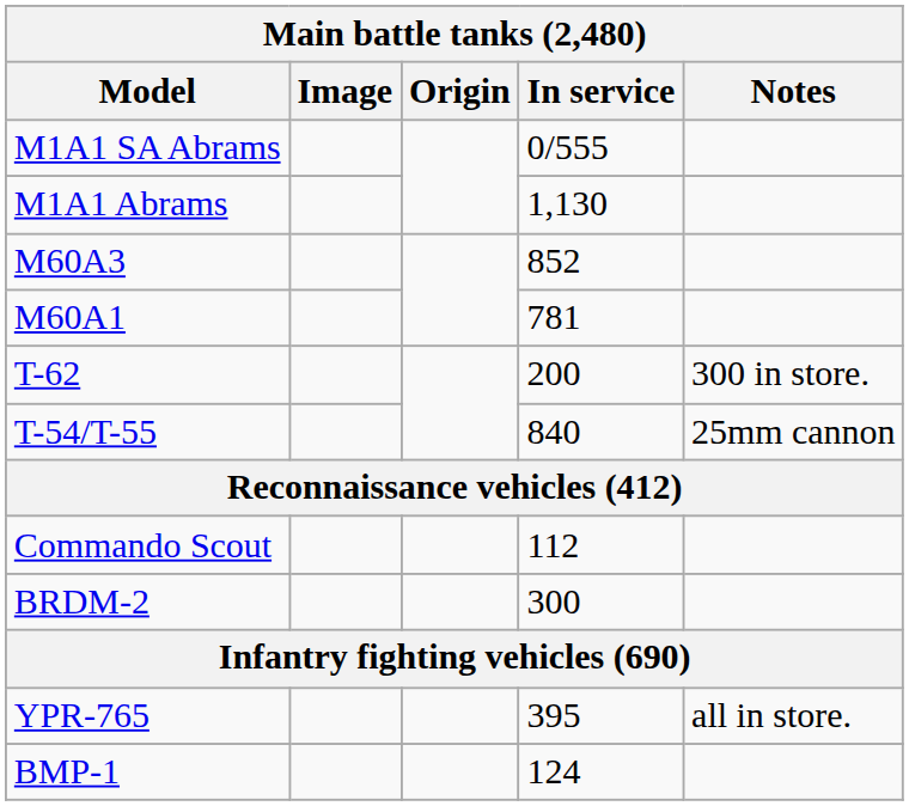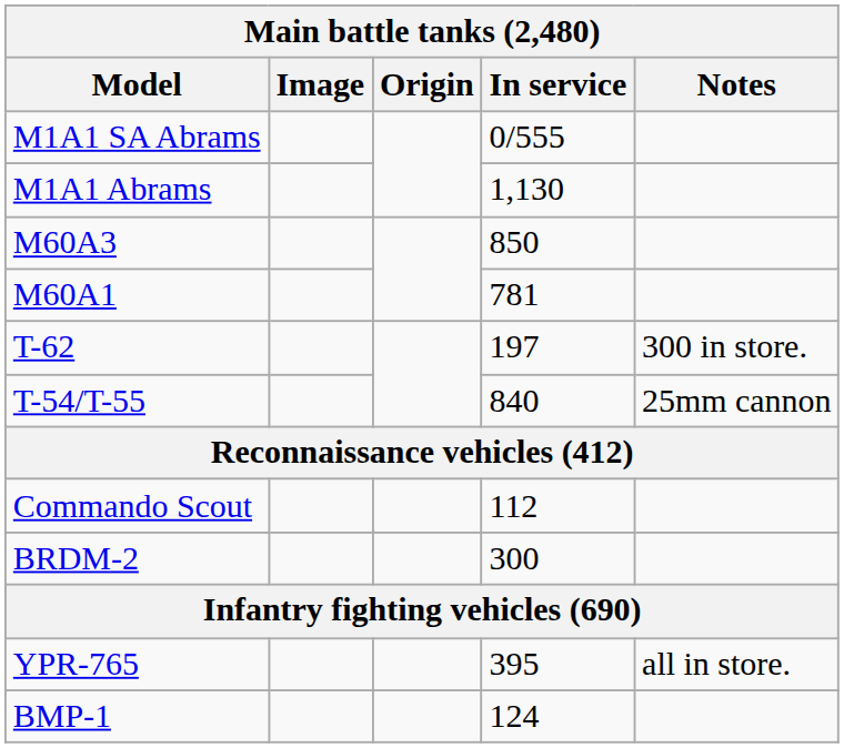 <table class="wikitable">
 <tr>
 <th colspan="5">Main battle tanks (2,480)</th>
 </tr>
 <tr>
 <th>Model</th>
 <th>Image</th>
 <th>Origin</th>
 <th>In service</th>
 <th>Notes</th>
 </tr>
 <tr>
 <td><a href='#'>M1A1 SA Abrams</a></td>
 <td></td>
 <td rowspan="2"> <br></td>
 <td>0/555</td>
 <td></td>
 </tr>
 <tr>
 <td><a href='#'>M1A1 Abrams</a></td>
 <td></td>
 <td>1,130</td>
 <td></td>
 </tr>
 <tr>
 <td><a href='#'>M60A3</a></td>
 <td></td>
 <td rowspan="2"></td>
-<td>852</td>
+<td>850</td>
 <td></td>
 </tr>
 <tr>
 <td><a href='#'>M60A1</a></td>
 <td></td>
 <td>781</td>
 <td></td>
 </tr>
 <tr>
 <td><a href='#'>T-62</a></td>
 <td></td>
 <td rowspan="2"></td>
-<td>200</td>
+<td>197</td>
 <td>300 in store.</td>
 </tr>
 <tr>
 <td><a href='#'>T-54/T-55</a></td>
 <td></td>
 <td>840</td>
 <td>25mm cannon</td>
 </tr>
 <tr>
 <th colspan="5">Reconnaissance vehicles (412)</th>
 </tr>
 <tr>
 <td><a href='#'>Commando Scout</a></td>
 <td></td>
 <td></td>
 <td>112</td>
 <td></td>
 </tr>
 <tr>
 <td><a href='#'>BRDM-2</a></td>
 <td></td>
 <td></td>
 <td>300</td>
 <td></td>
 </tr>
 <tr>
 <th colspan="5">Infantry fighting vehicles (690)</th>
 </tr>
 <tr>
 <td><a href='#'>YPR-765</a></td>
 <td></td>
 <td></td>
 <td>395</td>
 <td>all in store.</td>
 </tr>
 <tr>
 <td><a href='#'>BMP-1</a></td>
 <td></td>
 <td></td>
 <td>124</td>
 <td></td>
 </tr>
 </table>
